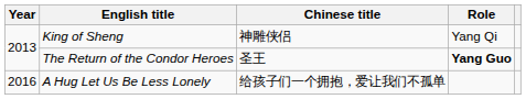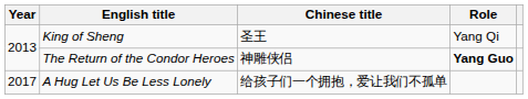 <table class="wikitable sortable">
 <tr>
 <th>Year</th>
 <th>English title</th>
 <th>Chinese title</th>
 <th>Role</th>
 <th class="unsortable"></th>
 </tr>
 <tr>
 <td rowspan=2>2013</td>
 <td><em>King of Sheng</em></td>
-<td>神雕侠侣</td>
+<td>圣王</td>
 <td>Yang Qi</td>
 <td></td>
 </tr>
 <tr>
 <td><em>The Return of the Condor Heroes</em></td>
-<td>圣王</td>
+<td>神雕侠侣</td>
 <td><strong>Yang Guo</strong></td>
 <td></td>
 </tr>
 <tr>
-<td>2016</td>
+<td>2017</td>
 <td><em>A Hug Let Us Be Less Lonely</em></td>
 <td>给孩子们一个拥抱，爱让我们不孤单</td>
 <td></td>
 <td></td>
 </tr>
 </table>
